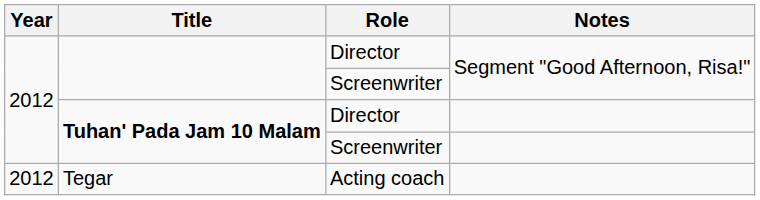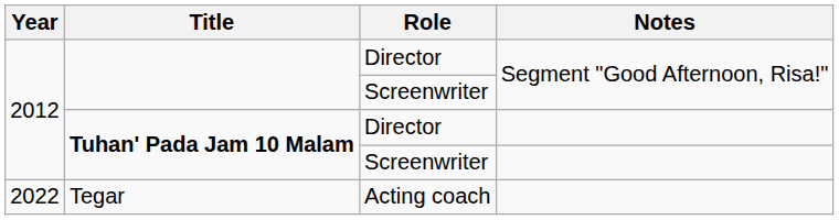 <table class="wikitable">
 <tr>
 <th>Year</th>
 <th>Title</th>
 <th>Role</th>
 <th>Notes</th>
 </tr>
 <tr>
 <td rowspan="4">2012</td>
 <td rowspan="2"><em></em></td>
 <td>Director</td>
 <td rowspan="2">Segment "Good Afternoon, Risa!"</td>
 </tr>
 <tr>
 <td>Screenwriter</td>
 </tr>
 <tr>
 <td rowspan="2"><strong>Tuhan' Pada Jam 10 Malam<em></td>
 <td>Director</td>
 <td></td>
 </tr>
 <tr>
 <td>Screenwriter</td>
 <td></td>
 </tr>
 <tr>
-<td>2012</td>
+<td>2022</td>
 <td></em>Tegar<em></td>
 <td>Acting coach</td>
 <td></td>
 </tr>
 </table>
